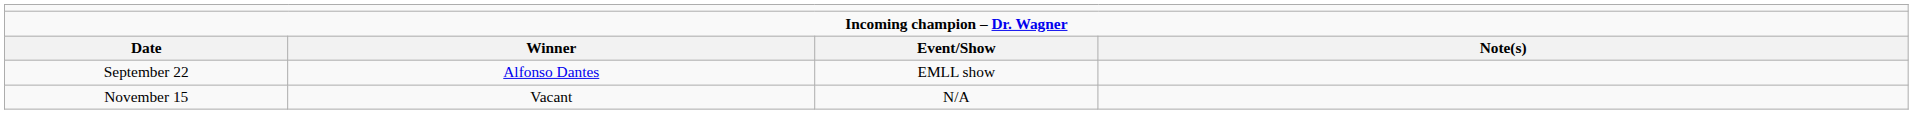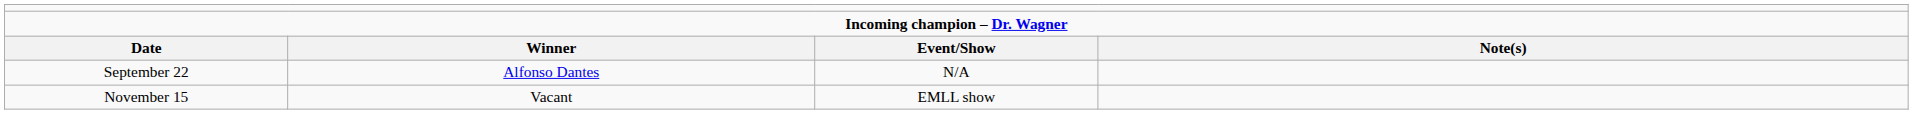 <table class="wikitable" style="text-align:center; width:100%;">
 <tr>
 <td colspan=5></td>
 </tr>
 <tr>
 <td colspan=5><strong>Incoming champion – <a href='#'>Dr. Wagner</a></strong></td>
 </tr>
 <tr>
 <th width=14%>Date</th>
 <th width=26%>Winner</th>
 <th width=14%>Event/Show</th>
 <th width=40%>Note(s)</th>
 </tr>
 <tr>
 <td>September 22</td>
 <td><a href='#'>Alfonso Dantes</a></td>
-<td>EMLL show</td>
+<td>N/A</td>
 <td></td>
 </tr>
 <tr>
 <td>November 15</td>
 <td>Vacant</td>
-<td>N/A</td>
+<td>EMLL show</td>
 <td></td>
 </tr>
 </table>
